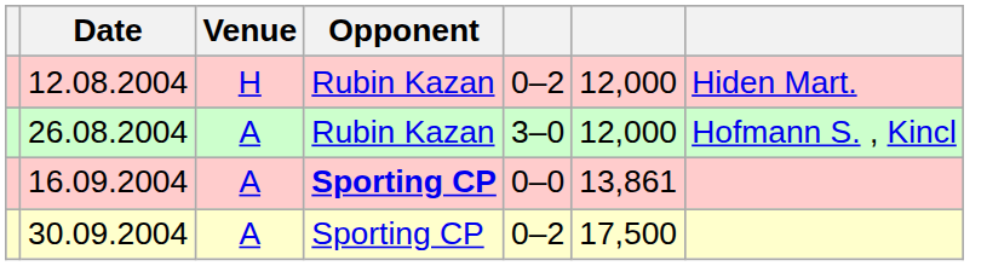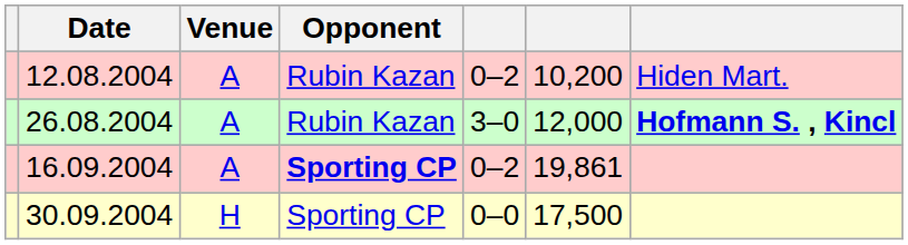 <table class="wikitable" Style="text-align: center">
 <tr>
 <th></th>
 <th>Date</th>
 <th>Venue</th>
 <th>Opponent</th>
 <th></th>
 <th></th>
 <th></th>
 </tr>
 <tr style="background:#fcc">
 <td></td>
 <td>12.08.2004</td>
-<td><a href='#'>H</a></td>
+<td><a href='#'>A</a></td>
 <td align="left"><a href='#'>Rubin Kazan</a> </td>
 <td>0–2</td>
-<td align="right">12,000</td>
+<td align="right">10,200</td>
 <td align="left"><a href='#'>Hiden Mart.</a> </td>
 </tr>
 <tr style="background:#cfc">
 <td></td>
 <td>26.08.2004</td>
 <td><a href='#'>A</a></td>
 <td align="left"><a href='#'>Rubin Kazan</a> </td>
 <td>3–0</td>
 <td align="right">12,000</td>
-<td align="left"><a href='#'>Hofmann S.</a>  , <a href='#'>Kincl</a> </td>
+<td align="left"><strong><a href='#'>Hofmann S.</a>  , <a href='#'>Kincl</a> </strong></td>
 </tr>
 <tr style="background:#fcc">
 <td></td>
 <td>16.09.2004</td>
 <td><a href='#'>A</a></td>
 <td align="left"><strong><a href='#'>Sporting CP</a> </strong></td>
-<td>0–0</td>
-<td align="right">13,861</td>
+<td>0–2</td>
+<td align="right">19,861</td>
 <td align="left"></td>
 </tr>
 <tr style="background:#ffc">
 <td></td>
 <td>30.09.2004</td>
-<td><a href='#'>A</a></td>
+<td><a href='#'>H</a></td>
 <td align="left"><a href='#'>Sporting CP</a> </td>
-<td>0–2</td>
+<td>0–0</td>
 <td align="right">17,500</td>
 <td align="left"></td>
 </tr>
 </table>
